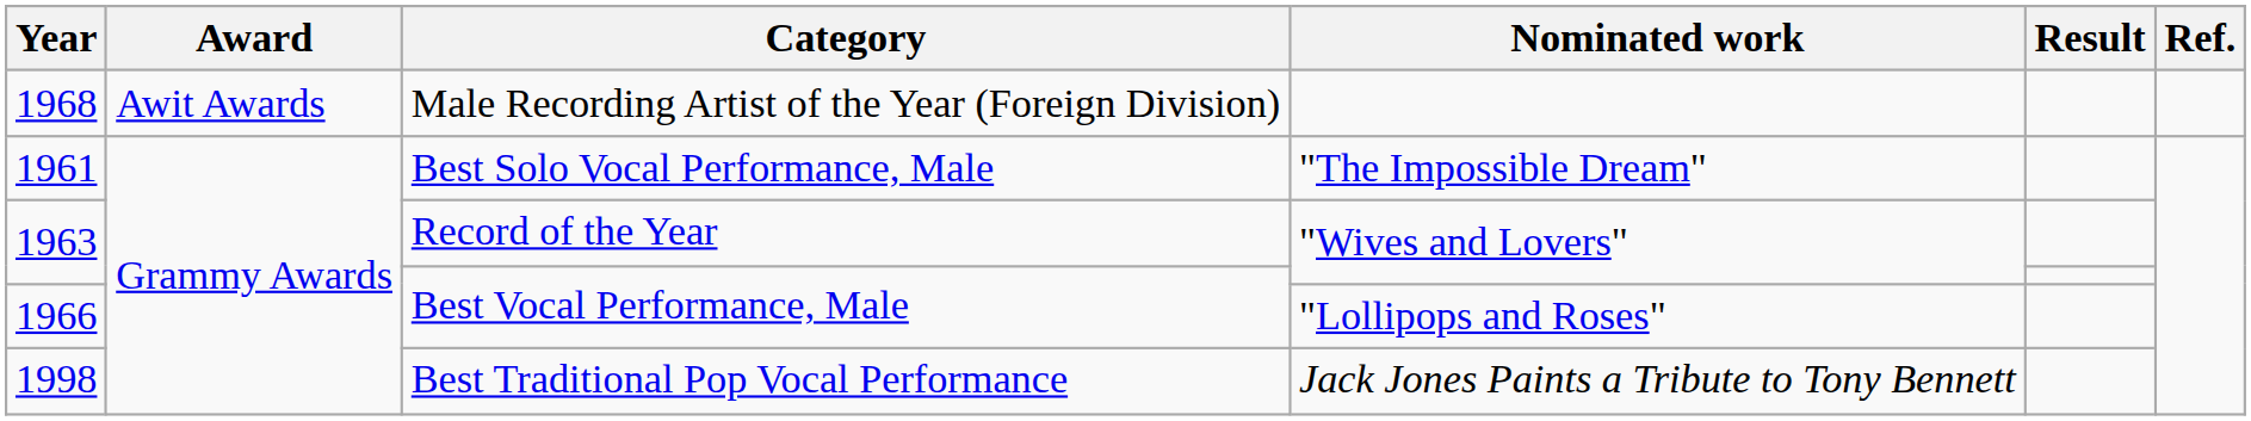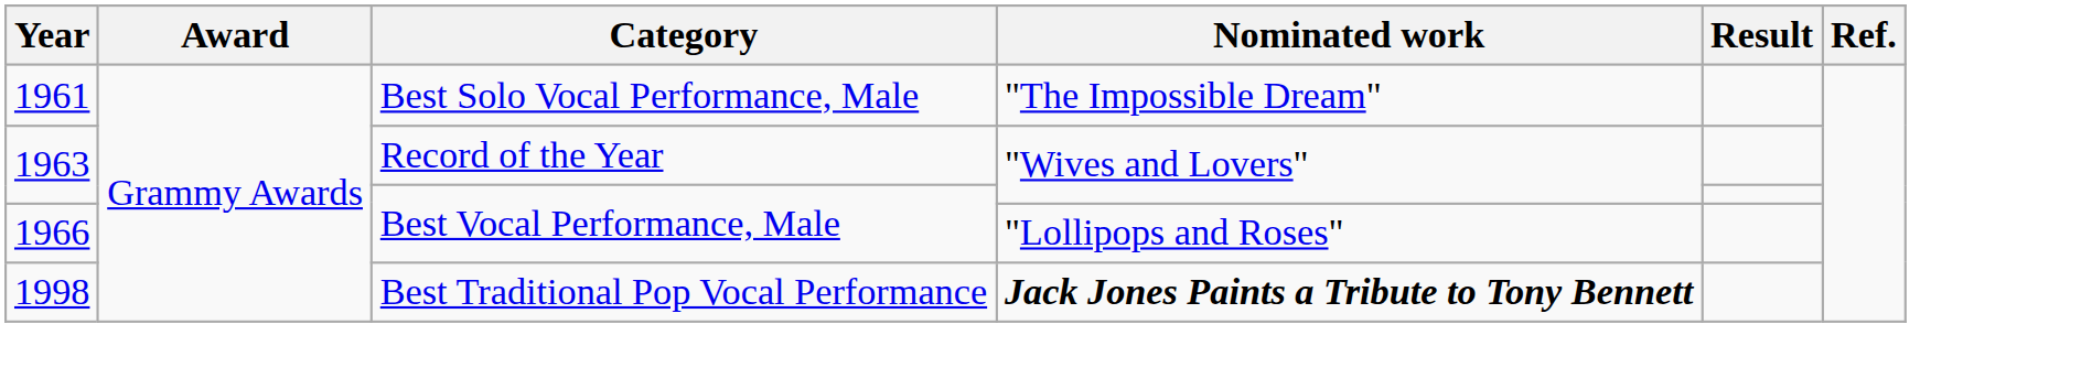 <table class="wikitable plainrowheaders">
 <tr>
 <th>Year</th>
 <th>Award</th>
 <th>Category</th>
 <th>Nominated work</th>
 <th>Result</th>
 <th>Ref.</th>
-</tr>
-<tr>
-<td><a href='#'>1968</a></td>
-<td><a href='#'>Awit Awards</a></td>
-<td>Male Recording Artist of the Year (Foreign Division)</td>
-<td></td>
-<td></td>
-<td align="center"></td>
 </tr>
 <tr>
 <td><a href='#'>1961</a></td>
 <td rowspan="5"><a href='#'>Grammy Awards</a></td>
 <td><a href='#'>Best Solo Vocal Performance, Male</a></td>
 <td>"<a href='#'>The Impossible Dream</a>"</td>
 <td></td>
 <td align="center" rowspan="5"></td>
 </tr>
 <tr>
 <td rowspan="2"><a href='#'>1963</a></td>
 <td><a href='#'>Record of the Year</a></td>
 <td rowspan="2">"<a href='#'>Wives and Lovers</a>"</td>
 <td></td>
 </tr>
 <tr>
 <td rowspan="2"><a href='#'>Best Vocal Performance, Male</a></td>
 <td></td>
 </tr>
 <tr>
 <td><a href='#'>1966</a></td>
 <td>"<a href='#'>Lollipops and Roses</a>"</td>
 <td></td>
 </tr>
 <tr>
 <td><a href='#'>1998</a></td>
 <td><a href='#'>Best Traditional Pop Vocal Performance</a></td>
-<td><em>Jack Jones Paints a Tribute to Tony Bennett</em></td>
+<td><strong><em>Jack Jones Paints a Tribute to Tony Bennett</em></strong></td>
 <td></td>
 </tr>
 </table>
